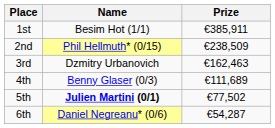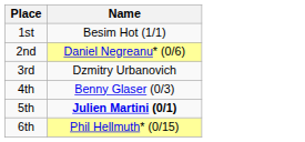 <table class="wikitable">
 <tr>
 <th width="50">Place</th>
 <th width="200">Name</th>
-<th width="125">Prize</th>
 </tr>
 <tr>
 <td align = "center">1st</td>
 <td align = "center">Besim Hot (1/1)</td>
-<td align = "center">€385,911</td>
 </tr>
 <tr>
 <td align = "center">2nd</td>
-<td align = "center" "center" bgcolor="#FFFF99"><a href='#'>Phil Hellmuth</a>* (0/15)</td>
-<td align = "center">€238,509</td>
+<td align = "center" "center" bgcolor="#FFFF99"><a href='#'>Daniel Negreanu</a>* (0/6)</td>
 </tr>
 <tr>
 <td align = "center">3rd</td>
 <td align = "center">Dzmitry Urbanovich</td>
-<td align = "center">€162,463</td>
 </tr>
 <tr>
 <td align = "center">4th</td>
 <td align = "center"><a href='#'>Benny Glaser</a> (0/3)</td>
-<td align = "center">€111,689</td>
 </tr>
 <tr>
 <td align = "center">5th</td>
 <td align = "center"><strong><a href='#'>Julien Martini</a> (0/1)</strong></td>
-<td align = "center">€77,502</td>
 </tr>
 <tr>
 <td align = "center">6th</td>
-<td align = "center" "center" bgcolor="#FFFF99"><a href='#'>Daniel Negreanu</a>* (0/6)</td>
-<td align = "center">€54,287</td>
+<td align = "center" "center" bgcolor="#FFFF99"><a href='#'>Phil Hellmuth</a>* (0/15)</td>
 </tr>
 </table>
